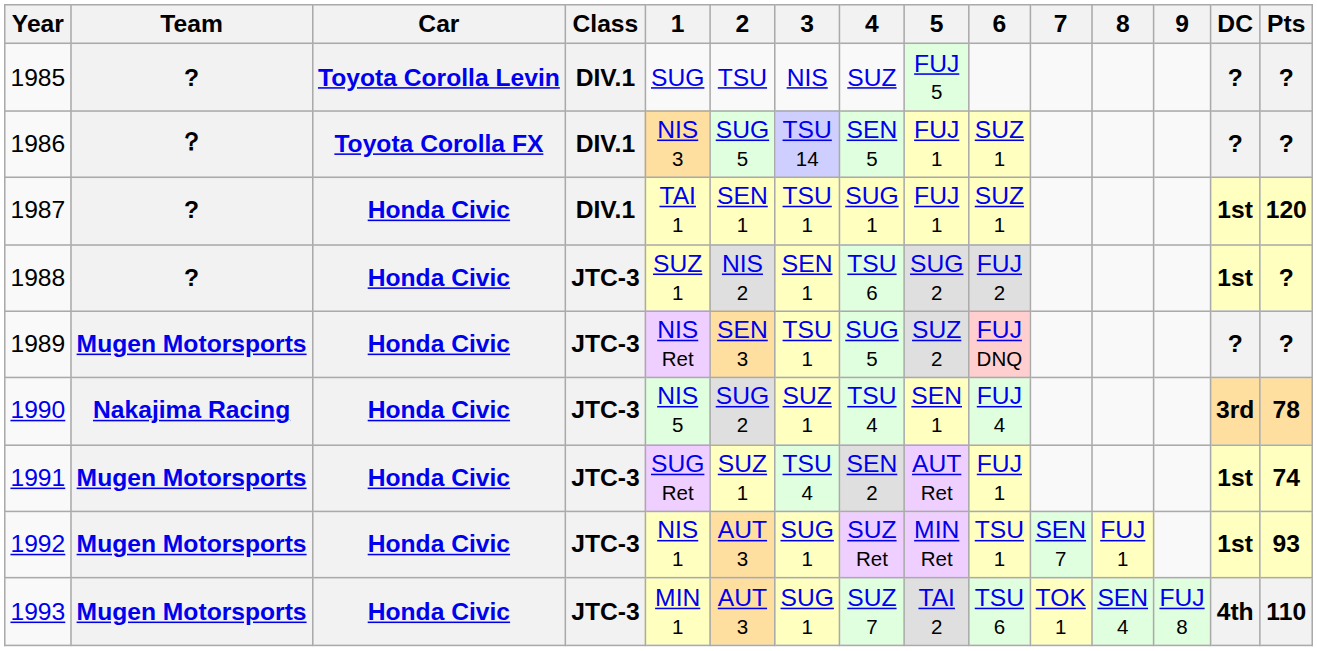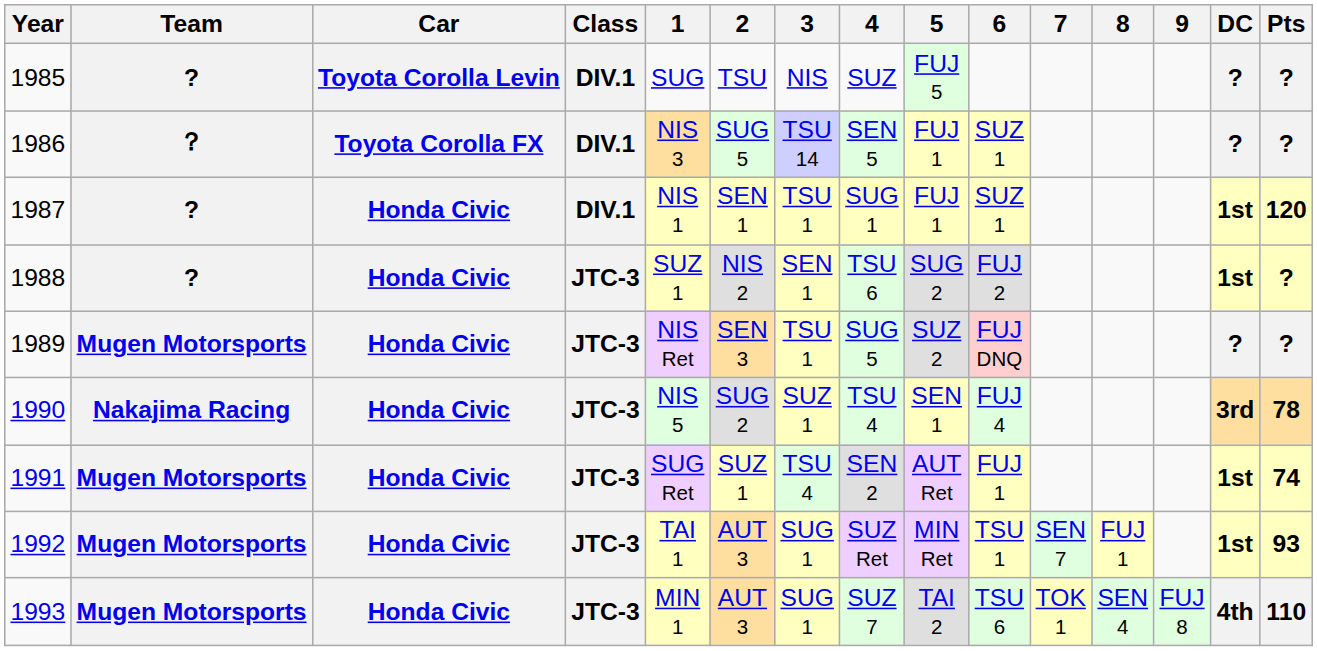 <table class="wikitable" style="text-align:center; ">
 <tr>
 <th>Year</th>
 <th>Team</th>
 <th>Car</th>
 <th>Class</th>
 <th>1</th>
 <th>2</th>
 <th>3</th>
 <th>4</th>
 <th>5</th>
 <th>6</th>
 <th>7</th>
 <th>8</th>
 <th>9</th>
 <th>DC</th>
 <th>Pts</th>
 </tr>
 <tr>
 <td>1985</td>
 <th>?</th>
 <th><a href='#'>Toyota Corolla Levin</a></th>
 <th>DIV.1</th>
 <td><a href='#'>SUG</a></td>
 <td><a href='#'>TSU</a></td>
 <td><a href='#'>NIS</a></td>
 <td><a href='#'>SUZ</a></td>
 <td style="background:#DFFFDF;"><a href='#'>FUJ</a><br><small>5</small></td>
 <td></td>
 <td></td>
 <td></td>
 <td></td>
 <th>?</th>
 <th>?</th>
 </tr>
 <tr>
 <td>1986</td>
 <th>？</th>
 <th><a href='#'>Toyota Corolla FX</a></th>
 <th>DIV.1</th>
 <td style="background:#FFDF9F;"><a href='#'>NIS</a><br><small>3</small></td>
 <td style="background:#DFFFDF;"><a href='#'>SUG</a><br><small>5</small></td>
 <td style="background:#CFCFFF;"><a href='#'>TSU</a><br><small>14</small></td>
 <td style="background:#DFFFDF;"><a href='#'>SEN</a><br><small>5</small></td>
 <td style="background:#FFFFBF;"><a href='#'>FUJ</a><br><small>1</small></td>
 <td style="background:#FFFFBF;"><a href='#'>SUZ</a><br><small>1</small></td>
 <td></td>
 <td></td>
 <td></td>
 <th>?</th>
 <th>?</th>
 </tr>
 <tr>
 <td>1987</td>
 <th>?</th>
 <th><a href='#'>Honda Civic</a></th>
 <th>DIV.1</th>
-<td style="background:#FFFFBF;"><a href='#'>TAI</a><br><small>1</small></td>
+<td style="background:#FFFFBF;"><a href='#'>NIS</a><br><small>1</small></td>
 <td style="background:#FFFFBF;"><a href='#'>SEN</a><br><small>1</small></td>
 <td style="background:#FFFFBF;"><a href='#'>TSU</a><br><small>1</small></td>
 <td style="background:#FFFFBF;"><a href='#'>SUG</a><br><small>1</small></td>
 <td style="background:#FFFFBF;"><a href='#'>FUJ</a><br><small>1</small></td>
 <td style="background:#FFFFBF;"><a href='#'>SUZ</a><br><small>1</small></td>
 <td></td>
 <td></td>
 <td></td>
 <td style="background:#FFFFBF;"><strong>1st</strong></td>
 <td style="background:#FFFFBF;"><strong>120</strong></td>
 </tr>
 <tr>
 <td>1988</td>
 <th>?</th>
 <th><a href='#'>Honda Civic</a></th>
 <th>JTC-3</th>
 <td style="background:#FFFFBF;"><a href='#'>SUZ</a><br><small>1</small></td>
 <td style="background:#DFDFDF;"><a href='#'>NIS</a><br><small>2</small></td>
 <td style="background:#FFFFBF;"><a href='#'>SEN</a><br><small>1</small></td>
 <td style="background:#DFFFDF;"><a href='#'>TSU</a><br><small>6</small></td>
 <td style="background:#DFDFDF;"><a href='#'>SUG</a><br><small>2</small></td>
 <td style="background:#DFDFDF;"><a href='#'>FUJ</a><br><small>2</small></td>
 <td></td>
 <td></td>
 <td></td>
 <td style="background:#FFFFBF;"><strong>1st</strong></td>
 <td style="background:#FFFFBF;"><strong>?</strong></td>
 </tr>
 <tr>
 <td>1989</td>
 <th><a href='#'>Mugen Motorsports</a></th>
 <th><a href='#'>Honda Civic</a></th>
 <th>JTC-3</th>
 <td style="background:#EFCFFF;"><a href='#'>NIS</a><br><small>Ret</small></td>
 <td style="background:#FFDF9F;"><a href='#'>SEN</a><br><small>3</small></td>
 <td style="background:#FFFFBF;"><a href='#'>TSU</a><br><small>1</small></td>
 <td style="background:#DFFFDF;"><a href='#'>SUG</a><br><small>5</small></td>
 <td style="background:#DFDFDF;"><a href='#'>SUZ</a><br><small>2</small></td>
 <td style="background:#FFCFCF;"><a href='#'>FUJ</a><br><small>DNQ</small></td>
 <td></td>
 <td></td>
 <td></td>
 <th>?</th>
 <th>?</th>
 </tr>
 <tr>
 <td><a href='#'>1990</a></td>
 <th><a href='#'>Nakajima Racing</a></th>
 <th><a href='#'>Honda Civic</a></th>
 <th>JTC-3</th>
 <td style="background:#DFFFDF;"><a href='#'>NIS</a><br><small>5</small></td>
 <td style="background:#DFDFDF;"><a href='#'>SUG</a><br><small>2</small></td>
 <td style="background:#FFFFBF;"><a href='#'>SUZ</a><br><small>1</small></td>
 <td style="background:#DFFFDF;"><a href='#'>TSU</a><br><small>4</small></td>
 <td style="background:#FFFFBF;"><a href='#'>SEN</a><br><small>1</small></td>
 <td style="background:#DFFFDF;"><a href='#'>FUJ</a><br><small>4</small></td>
 <td></td>
 <td></td>
 <td></td>
 <td style="background:#FFDF9F;"><strong>3rd</strong></td>
 <td style="background:#FFDF9F;"><strong>78</strong></td>
 </tr>
 <tr>
 <td><a href='#'>1991</a></td>
 <th><a href='#'>Mugen Motorsports</a></th>
 <th><a href='#'>Honda Civic</a></th>
 <th>JTC-3</th>
 <td style="background:#EFCFFF;"><a href='#'>SUG</a><br><small>Ret</small></td>
 <td style="background:#FFFFBF;"><a href='#'>SUZ</a><br><small>1</small></td>
 <td style="background:#DFFFDF;"><a href='#'>TSU</a><br><small>4</small></td>
 <td style="background:#DFDFDF;"><a href='#'>SEN</a><br><small>2</small></td>
 <td style="background:#EFCFFF;"><a href='#'>AUT</a><br><small>Ret</small></td>
 <td style="background:#FFFFBF;"><a href='#'>FUJ</a><br><small>1</small></td>
 <td></td>
 <td></td>
 <td></td>
 <td style="background:#FFFFBF;"><strong>1st</strong></td>
 <td style="background:#FFFFBF;"><strong>74</strong></td>
 </tr>
 <tr>
 <td><a href='#'>1992</a></td>
 <th><a href='#'>Mugen Motorsports</a></th>
 <th><a href='#'>Honda Civic</a></th>
 <th>JTC-3</th>
-<td style="background:#FFFFBF;"><a href='#'>NIS</a><br><small>1</small></td>
+<td style="background:#FFFFBF;"><a href='#'>TAI</a><br><small>1</small></td>
 <td style="background:#FFDF9F;"><a href='#'>AUT</a><br><small>3</small></td>
 <td style="background:#FFFFBF;"><a href='#'>SUG</a><br><small>1</small></td>
 <td style="background:#EFCFFF;"><a href='#'>SUZ</a><br><small>Ret</small></td>
 <td style="background:#EFCFFF;"><a href='#'>MIN</a><br><small>Ret</small></td>
 <td style="background:#FFFFBF;"><a href='#'>TSU</a><br><small>1</small></td>
 <td style="background:#DFFFDF;"><a href='#'>SEN</a><br><small>7</small></td>
 <td style="background:#FFFFBF;"><a href='#'>FUJ</a><br><small>1</small></td>
 <td></td>
 <td style="background:#FFFFBF;"><strong>1st</strong></td>
 <td style="background:#FFFFBF;"><strong>93</strong></td>
 </tr>
 <tr>
 <td><a href='#'>1993</a></td>
 <th><a href='#'>Mugen Motorsports</a></th>
 <th><a href='#'>Honda Civic</a></th>
 <th>JTC-3</th>
 <td style="background:#FFFFBF;"><a href='#'>MIN</a><br><small>1</small></td>
 <td style="background:#FFDF9F;"><a href='#'>AUT</a><br><small>3</small></td>
 <td style="background:#FFFFBF;"><a href='#'>SUG</a><br><small>1</small></td>
 <td style="background:#DFFFDF;"><a href='#'>SUZ</a><br><small>7</small></td>
 <td style="background:#DFDFDF;"><a href='#'>TAI</a><br><small>2</small></td>
 <td style="background:#DFFFDF;"><a href='#'>TSU</a><br><small>6</small></td>
 <td style="background:#FFFFBF;"><a href='#'>TOK</a><br><small>1</small></td>
 <td style="background:#DFFFDF;"><a href='#'>SEN</a><br><small>4</small></td>
 <td style="background:#DFFFDF;"><a href='#'>FUJ</a><br><small>8</small></td>
 <th>4th</th>
 <th>110</th>
 </tr>
 </table>
